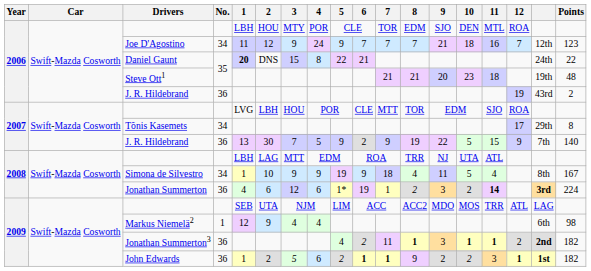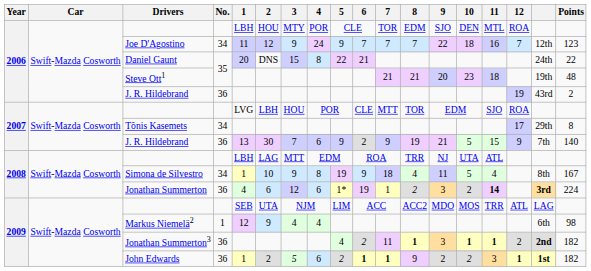 <table class="wikitable" style="text-align:center; font-size:90%">
 <tr>
 <th>Year</th>
 <th>Car</th>
 <th>Drivers</th>
 <th>No.</th>
 <th>1</th>
 <th>2</th>
 <th>3</th>
 <th>4</th>
 <th>5</th>
 <th>6</th>
 <th>7</th>
 <th>8</th>
 <th>9</th>
 <th>10</th>
 <th>11</th>
 <th>12</th>
 <th></th>
 <th>Points</th>
 </tr>
 <tr>
 <th rowspan=5><a href='#'>2006</a></th>
 <td rowspan=5><a href='#'>Swift</a>-<a href='#'>Mazda</a> <a href='#'>Cosworth</a></td>
 <td></td>
 <td></td>
 <td><a href='#'>LBH</a></td>
 <td><a href='#'>HOU</a></td>
 <td><a href='#'>MTY</a></td>
 <td><a href='#'>POR</a></td>
 <td colspan=2><a href='#'>CLE</a></td>
 <td><a href='#'>TOR</a></td>
 <td><a href='#'>EDM</a></td>
 <td><a href='#'>SJO</a></td>
 <td><a href='#'>DEN</a></td>
 <td><a href='#'>MTL</a></td>
 <td><a href='#'>ROA</a></td>
 <td></td>
 <td></td>
 </tr>
 <tr>
 <td align="left"> <a href='#'>Joe D'Agostino</a></td>
 <td>34</td>
 <td style="background:#CFCFFF;">11</td>
 <td style="background:#CFCFFF;">12</td>
 <td style="background:#CFEAFF;">9</td>
 <td style="background:#EFCFFF;">24</td>
 <td style="background:#CFEAFF;">9</td>
 <td style="background:#CFEAFF;">7</td>
 <td style="background:#CFEAFF;">7</td>
 <td style="background:#CFEAFF;">7</td>
-<td style="background:#efcfff;">21</td>
+<td style="background:#EFCFFF;">22</td>
 <td style="background:#EFCFFF;">18</td>
 <td style="background:#CFCFFF;">16</td>
 <td style="background:#CFEAFF;">7</td>
 <td>12th</td>
 <td>123</td>
 </tr>
 <tr>
 <td align="left"> <a href='#'>Daniel Gaunt</a></td>
 <td rowspan=2>35</td>
-<td style="background:#CFCFFF;"><strong>20</strong></td>
+<td style="background:#CFCFFF;">20</td>
 <td>DNS</td>
 <td style="background:#CFCFFF;">15</td>
 <td style="background:#CFEAFF;">8</td>
 <td style="background:#EFCFFF;">22</td>
 <td style="background:#EFCFFF;">21</td>
 <td></td>
 <td></td>
 <td></td>
 <td></td>
 <td></td>
 <td></td>
 <td>24th</td>
 <td>22</td>
 </tr>
 <tr>
 <td align="left"> <a href='#'>Steve Ott</a><sup>1</sup></td>
 <td></td>
 <td></td>
 <td></td>
 <td></td>
 <td></td>
 <td></td>
 <td style="background:#EFCFFF;">21</td>
 <td style="background:#EFCFFF;">21</td>
 <td style="background:#CFCFFF;">20</td>
 <td style="background:#EFCFFF;">23</td>
 <td style="background:#CFCFFF;">18</td>
 <td></td>
 <td>19th</td>
 <td>48</td>
 </tr>
 <tr>
 <td align="left"> <a href='#'>J. R. Hildebrand</a></td>
 <td>36</td>
 <td></td>
 <td></td>
 <td></td>
 <td></td>
 <td></td>
 <td></td>
 <td></td>
 <td></td>
 <td></td>
 <td></td>
 <td></td>
 <td style="background:#CFCFFF;">19</td>
 <td>43rd</td>
 <td>2</td>
 </tr>
 <tr>
 <th rowspan="3"><a href='#'>2007</a></th>
 <td rowspan="3"><a href='#'>Swift</a>-<a href='#'>Mazda</a> <a href='#'>Cosworth</a></td>
 <td></td>
 <td></td>
 <td>LVG</td>
 <td><a href='#'>LBH</a></td>
 <td><a href='#'>HOU</a></td>
 <td colspan=2><a href='#'>POR</a></td>
 <td><a href='#'>CLE</a></td>
 <td><a href='#'>MTT</a></td>
 <td><a href='#'>TOR</a></td>
 <td colspan=2><a href='#'>EDM</a></td>
 <td><a href='#'>SJO</a></td>
 <td><a href='#'>ROA</a></td>
 <td></td>
 <td></td>
 </tr>
 <tr>
 <td align="left"> <a href='#'>Tõnis Kasemets</a></td>
 <td>34</td>
 <td></td>
 <td></td>
 <td></td>
 <td></td>
 <td></td>
 <td></td>
 <td></td>
 <td></td>
 <td></td>
 <td></td>
 <td></td>
 <td style="background:#CFCFFF;">17</td>
 <td>29th</td>
 <td>8</td>
 </tr>
 <tr>
 <td align="left"> <a href='#'>J. R. Hildebrand</a></td>
 <td>36</td>
 <td style="background:#efcfff;">13</td>
 <td style="background:#efcfff;">30</td>
 <td style="background:#cfcfff;">7</td>
-<td style="background:#cfcfff;">5</td>
+<td style="background:#cfcfff;">6</td>
 <td style="background:#cfcfff;">9</td>
 <td style="background:#dfdfdf;">2</td>
 <td style="background:#cfcfff;">9</td>
 <td style="background:#efcfff;">19</td>
-<td style="background:#EFCFFF;">22</td>
+<td style="background:#efcfff;">21</td>
 <td style="background:#dfffdf;">5</td>
 <td style="background:#dfffdf;">15</td>
 <td style="background:#cfcfff;">9</td>
 <td>7th</td>
 <td>140</td>
 </tr>
 <tr>
 <th rowspan="3"><a href='#'>2008</a></th>
 <td rowspan="3"><a href='#'>Swift</a>-<a href='#'>Mazda</a> <a href='#'>Cosworth</a></td>
 <td></td>
 <td></td>
 <td><a href='#'>LBH</a></td>
 <td><a href='#'>LAG</a></td>
 <td><a href='#'>MTT</a></td>
 <td colspan=2><a href='#'>EDM</a></td>
 <td colspan=2><a href='#'>ROA</a></td>
 <td><a href='#'>TRR</a></td>
 <td><a href='#'>NJ</a></td>
 <td><a href='#'>UTA</a></td>
 <td><a href='#'>ATL</a></td>
 <td></td>
 <td></td>
 <td></td>
 </tr>
 <tr>
 <td align="left"> <a href='#'>Simona de Silvestro</a></td>
 <td>34</td>
 <td style="background:#ffffbf;">1</td>
 <td style="background:#cfeaff;">10</td>
 <td style="background:#cfeaff;">9</td>
-<td style="background:#cfeaff;">9</td>
+<td style="background:#cfeaff;">8</td>
 <td style="background:#efcfff;">19</td>
 <td style="background:#cfeaff;">9</td>
 <td style="background:#cfcfff;">18</td>
 <td style="background:#dfffdf;">4</td>
 <td style="background:#cfcfff;">11</td>
 <td style="background:#dfffdf;">5</td>
 <td style="background:#dfffdf;">4</td>
 <td></td>
 <td>8th</td>
 <td>167</td>
 </tr>
 <tr>
 <td align="left"> <a href='#'>Jonathan Summerton</a></td>
 <td>36</td>
 <td style="background:#dfffdf;">4</td>
 <td style="background:#cfeaff;">6</td>
 <td style="background:#cfcfff;">12</td>
 <td style="background:#cfeaff;">6</td>
 <td style="background:#ffffbf;">1*</td>
 <td style="background:#efcfff;">19</td>
 <td style="background:#ffffbf;">1</td>
 <td style="background:#dfdfdf;"><em>2</em></td>
 <td style="background:#ffdf9f;">3</td>
 <td style="background:#dfdfdf;">2</td>
 <td style="background:#efcfff;"><strong>14</strong></td>
 <td></td>
 <td style="background:#ffdf9f;"><strong>3rd</strong></td>
 <td>224</td>
 </tr>
 <tr>
 <th rowspan="4"><a href='#'>2009</a></th>
 <td rowspan="4"><a href='#'>Swift</a>-<a href='#'>Mazda</a> <a href='#'>Cosworth</a></td>
 <td></td>
 <td></td>
 <td><a href='#'>SEB</a></td>
 <td><a href='#'>UTA</a></td>
 <td colspan=2><a href='#'>NJM</a></td>
 <td><a href='#'>LIM</a></td>
 <td colspan=2><a href='#'>ACC</a></td>
 <td><a href='#'>ACC2</a></td>
 <td><a href='#'>MDO</a></td>
 <td><a href='#'>MOS</a></td>
 <td><a href='#'>TRR</a></td>
 <td><a href='#'>ATL</a></td>
 <td><a href='#'>LAG</a></td>
 <td></td>
 </tr>
 <tr>
 <td align="left"> <a href='#'>Markus Niemelä</a><sup>2</sup></td>
 <td>1</td>
 <td style="background:#EFCFFF;">12</td>
 <td style="background:#CFEAFF;">9</td>
 <td style="background:#DFFFDF;">4</td>
 <td style="background:#DFFFDF;">4</td>
 <td></td>
 <td></td>
 <td></td>
 <td></td>
 <td></td>
 <td></td>
 <td></td>
 <td></td>
 <td>6th</td>
 <td>98</td>
 </tr>
 <tr>
 <td align="left"> <a href='#'>Jonathan Summerton</a><sup>3</sup></td>
 <td>36</td>
 <td></td>
 <td></td>
 <td></td>
 <td></td>
 <td style="background:#DFFFDF;">4</td>
 <td style="background:#DFDFDF;"><em>2</em></td>
 <td style="background:#EFCFFF;">11</td>
 <td style="background:#FFFFBF;"><strong>1</strong></td>
 <td style="background:#FFDF9F;">3</td>
 <td style="background:#FFFFBF;"><strong>1</strong></td>
 <td style="background:#FFFFBF;"><strong>1</strong></td>
 <td style="background:#DFDFDF;">2</td>
 <td style="background:#DFDFDF;"><strong>2nd</strong></td>
 <td>182</td>
 </tr>
 <tr>
 <td align="left"> <a href='#'>John Edwards</a></td>
 <td>36</td>
 <td style="background:#FFFFBF;">1</td>
 <td style="background:#DFDFDF;">2</td>
 <td style="background:#DFFFDF;"><em>5</em></td>
 <td style="background:#CFEAFF;">6</td>
 <td style="background:#DFDFDF;"><em>2</em></td>
 <td style="background:#FFFFBF;"><strong>1</strong></td>
 <td style="background:#FFFFBF;"><strong>1</strong></td>
 <td style="background:#EFCFFF;">9</td>
 <td style="background:#DFDFDF;">2</td>
 <td style="background:#DFDFDF;"><em>2</em></td>
 <td style="background:#FFDF9F;">3</td>
 <td style="background:#FFFFBF;"><strong>1</strong></td>
 <td style="background:#FFFFBF;"><strong>1st</strong></td>
 <td>182</td>
 </tr>
 </table>
